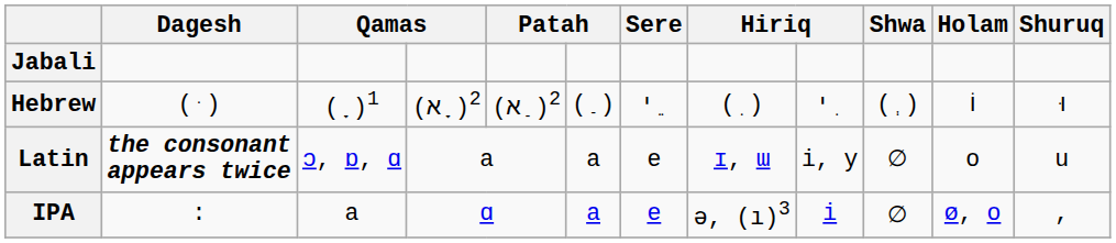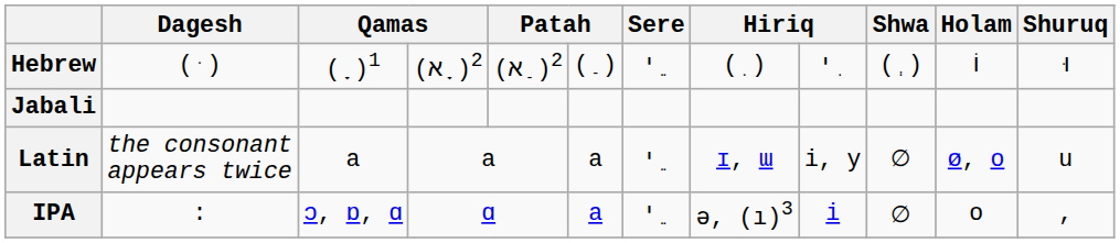 <table class="wikitable" style="text-align: center;white-space: nowrap;">
 <tr>
 <th></th>
 <th>Dagesh</th>
 <th colspan="2">Qamas</th>
 <th colspan="2">Patah</th>
 <th>Sere</th>
 <th colspan="2">Hiriq</th>
 <th>Shwa</th>
 <th>Holam</th>
 <th>Shuruq</th>
+</tr>
+<tr>
+<th>Hebrew</th>
+<td>( ּ)</td>
+<td>( ָ)<sup>1</sup></td>
+<td>(א ָ)<sup>2</sup></td>
+<td>(א ַ)<sup>2</sup></td>
+<td>( ַ)</td>
+<td>י ֵ</td>
+<td>( ִ)</td>
+<td>י ִ</td>
+<td>( ְ)</td>
+<td>וֹ</td>
+<td>וּ</td>
 </tr>
 <tr>
 <th>Jabali</th>
 <td></td>
 <td></td>
 <td></td>
 <td></td>
 <td></td>
 <td></td>
 <td></td>
 <td></td>
 <td></td>
 <td></td>
 <td></td>
 </tr>
 <tr>
-<th>Hebrew</th>
-<td>( ּ)</td>
-<td>( ָ)<sup>1</sup></td>
-<td>(א ָ)<sup>2</sup></td>
-<td>(א ַ)<sup>2</sup></td>
-<td>( ַ)</td>
-<td>י ֵ</td>
-<td>( ִ)</td>
-<td>י ִ</td>
-<td>( ְ)</td>
-<td>וֹ</td>
-<td>וּ</td>
-</tr>
-<tr>
 <th>Latin</th>
-<td><strong><em>the consonant</em><br><em>appears twice</em></strong></td>
-<td><a href='#'>ɔ</a>, <a href='#'>ɒ</a>, <a href='#'>ɑ</a></td>
+<td><em>the consonant</em><br><em>appears twice</em></td>
+<td>a</td>
 <td colspan="2">a</td>
 <td>a</td>
-<td>e</td>
+<td>י ֵ</td>
 <td><a href='#'>ɪ</a>, <a href='#'>ɯ</a></td>
 <td>i, y</td>
 <td>∅</td>
-<td>o</td>
+<td><a href='#'>ø</a>, <a href='#'>o</a></td>
 <td>u</td>
 </tr>
 <tr>
 <th>IPA</th>
 <td>:</td>
-<td>a</td>
+<td><a href='#'>ɔ</a>, <a href='#'>ɒ</a>, <a href='#'>ɑ</a></td>
 <td colspan="2"><a href='#'>ɑ</a></td>
 <td><a href='#'>a</a></td>
-<td><a href='#'>e</a></td>
+<td>י ֵ</td>
 <td>ə, (ı)<sup>3</sup></td>
 <td><a href='#'>i</a></td>
 <td>∅</td>
-<td><a href='#'>ø</a>, <a href='#'>o</a></td>
+<td>o</td>
 <td>, </td>
 </tr>
 </table>
